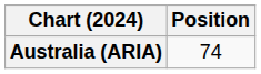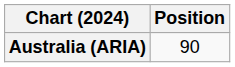 <table class="wikitable plainrowheaders" style="text-align:center">
 <tr>
 <th scope="col">Chart (2024)</th>
 <th scope="col">Position</th>
 </tr>
 <tr>
 <th scope="row">Australia (ARIA)</th>
-<td>74</td>
+<td>90</td>
 </tr>
 </table>
